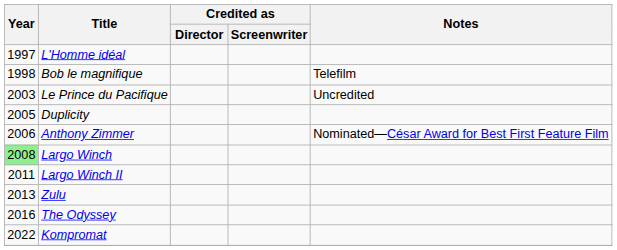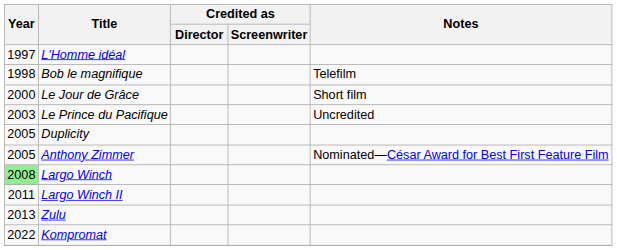 <table class="wikitable sortable">
 <tr>
 <th rowspan=2 width="33">Year</th>
 <th rowspan=2>Title</th>
 <th colspan=2>Credited as</th>
 <th rowspan=2>Notes</th>
 </tr>
 <tr>
 <th width=65>Director</th>
 <th width=65>Screenwriter</th>
 </tr>
 <tr>
 <td align="center">1997</td>
 <td align="left"><em><a href='#'>L'Homme idéal</a></em></td>
 <td></td>
 <td></td>
 <td></td>
 </tr>
 <tr>
 <td align="center">1998</td>
 <td align="left"><em>Bob le magnifique</em></td>
 <td></td>
 <td></td>
 <td>Telefilm</td>
 </tr>
 <tr>
+<td align="center">2000</td>
+<td align="left"><em>Le Jour de Grâce</em></td>
+<td></td>
+<td></td>
+<td>Short film</td>
+</tr>
+<tr>
 <td align="center">2003</td>
 <td align="left"><em>Le Prince du Pacifique</em></td>
 <td></td>
 <td></td>
 <td>Uncredited</td>
 </tr>
 <tr>
 <td align="center">2005</td>
 <td align="left"><em>Duplicity</em></td>
 <td></td>
 <td></td>
 <td></td>
 </tr>
 <tr>
-<td align="center">2006</td>
+<td align="center">2005</td>
 <td align="left"><em><a href='#'>Anthony Zimmer</a></em></td>
 <td></td>
 <td></td>
 <td>Nominated—<a href='#'>César Award for Best First Feature Film</a></td>
 </tr>
 <tr>
 <td align="center" style="background: lightgreen;">2008</td>
 <td align="left"><em><a href='#'>Largo Winch</a></em></td>
 <td></td>
 <td></td>
 <td></td>
 </tr>
 <tr>
 <td align="center">2011</td>
 <td align="left"><em><a href='#'>Largo Winch II</a></em></td>
 <td></td>
 <td></td>
 <td></td>
 </tr>
 <tr>
 <td align="center">2013</td>
 <td align="left"><em><a href='#'>Zulu</a></em></td>
 <td></td>
 <td></td>
 <td></td>
 </tr>
 <tr>
-<td align="center">2016</td>
-<td align="left"><em><a href='#'>The Odyssey</a></em></td>
-<td></td>
-<td></td>
-<td></td>
-</tr>
-<tr>
 <td align="center">2022</td>
 <td align="left"><em><a href='#'>Kompromat</a></em></td>
 <td></td>
 <td></td>
 <td></td>
 </tr>
 <tr>
 </tr>
 </table>
